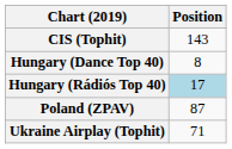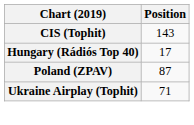 <table class="wikitable sortable plainrowheaders" style="text-align:center">
 <tr>
 <th scope="col">Chart (2019)</th>
 <th scope="col">Position</th>
 </tr>
 <tr>
 <th scope="row">CIS (Tophit)</th>
 <td>143</td>
 </tr>
 <tr>
-<th scope="row">Hungary (Dance Top 40)</th>
-<td>8</td>
-</tr>
-<tr>
 <th scope="row">Hungary (Rádiós Top 40)</th>
-<td style="background: lightblue;">17</td>
+<td>17</td>
 </tr>
 <tr>
 <th scope="row">Poland (ZPAV)</th>
 <td>87</td>
 </tr>
 <tr>
 <th scope="row">Ukraine Airplay (Tophit)</th>
 <td>71</td>
 </tr>
 </table>
